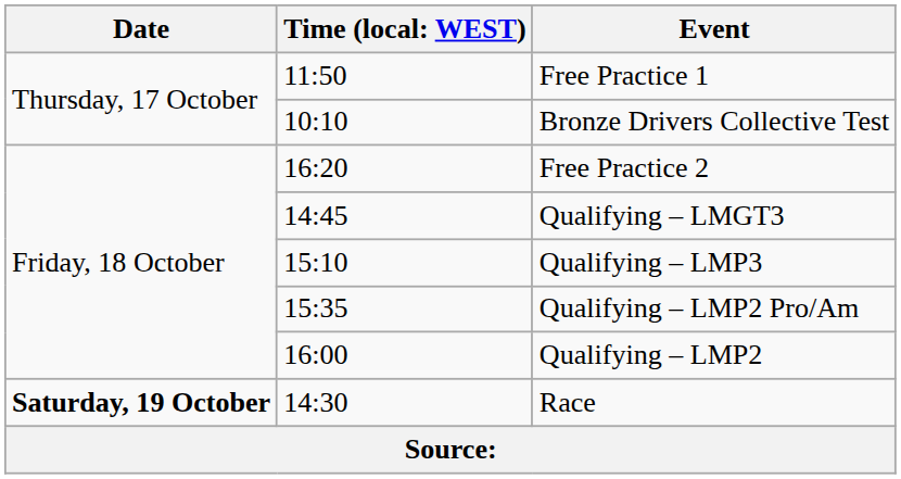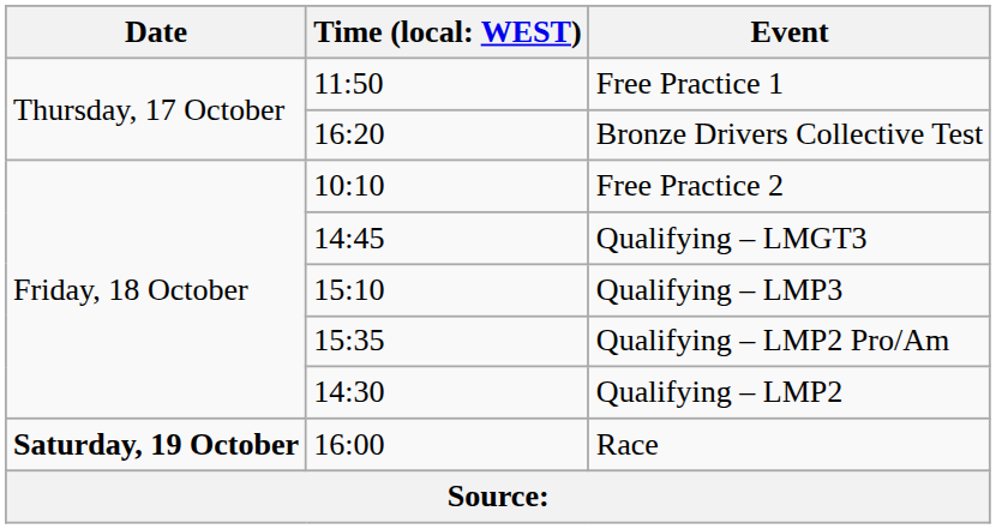 <table class="wikitable" style="font-size: 90%;">
 <tr>
 <th>Date</th>
 <th>Time (local: <a href='#'>WEST</a>)</th>
 <th>Event</th>
 </tr>
 <tr>
 <td rowspan="2">Thursday, 17 October</td>
 <td>11:50</td>
 <td>Free Practice 1</td>
 </tr>
 <tr>
-<td>10:10</td>
+<td>16:20</td>
 <td>Bronze Drivers Collective Test</td>
 </tr>
 <tr>
 <td rowspan="5">Friday, 18 October</td>
-<td>16:20</td>
+<td>10:10</td>
 <td>Free Practice 2</td>
 </tr>
 <tr>
 <td>14:45</td>
 <td>Qualifying – LMGT3</td>
 </tr>
 <tr>
 <td>15:10</td>
 <td>Qualifying – LMP3</td>
 </tr>
 <tr>
 <td>15:35</td>
 <td>Qualifying – LMP2 Pro/Am</td>
 </tr>
 <tr>
-<td>16:00</td>
+<td>14:30</td>
 <td>Qualifying – LMP2</td>
 </tr>
 <tr>
 <td><strong>Saturday, 19 October</strong></td>
-<td>14:30</td>
+<td>16:00</td>
 <td>Race</td>
 </tr>
 <tr>
 <th colspan="3">Source:</th>
 </tr>
 </table>
